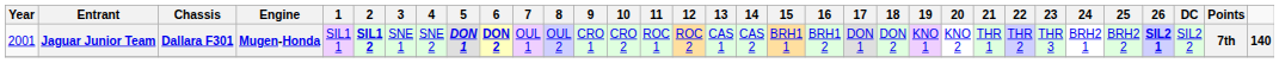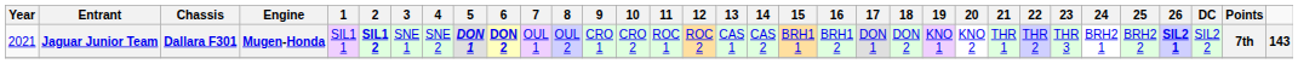 <table class="wikitable" style="text-align:center; font-size:85%">
 <tr>
 <th>Year</th>
 <th>Entrant</th>
 <th>Chassis</th>
 <th>Engine</th>
 <th>1</th>
 <th>2</th>
 <th>3</th>
 <th>4</th>
 <th>5</th>
 <th>6</th>
 <th>7</th>
 <th>8</th>
 <th>9</th>
 <th>10</th>
 <th>11</th>
 <th>12</th>
 <th>13</th>
 <th>14</th>
 <th>15</th>
 <th>16</th>
 <th>17</th>
 <th>18</th>
 <th>19</th>
 <th>20</th>
 <th>21</th>
 <th>22</th>
 <th>23</th>
 <th>24</th>
 <th>25</th>
 <th>26</th>
 <th>DC</th>
 <th>Points</th>
 </tr>
 <tr>
-<td><a href='#'>2001</a></td>
+<td><a href='#'>2021</a></td>
 <th nowrap><a href='#'>Jaguar Junior Team</a></th>
 <th nowrap><a href='#'>Dallara F301</a></th>
 <th nowrap><a href='#'>Mugen</a>-<a href='#'>Honda</a></th>
 <td style="background:#EFCFFF;"><a href='#'>SIL1<br>1</a><br></td>
 <td style="background:#DFFFDF;"><strong><a href='#'>SIL1<br>2</a><br></strong></td>
 <td style="background:#DFFFDF;"><a href='#'>SNE<br>1</a><br></td>
 <td style="background:#DFFFDF;"><a href='#'>SNE<br>2</a><br></td>
 <td style="background:#DFDFDF;"><strong><em><a href='#'>DON<br>1</a></em></strong><br></td>
 <td style="background:#FFFFBF;"><strong><a href='#'>DON<br>2</a></strong><br></td>
 <td style="background:#EFCFFF;"><a href='#'>OUL<br>1</a><br></td>
 <td style="background:#CFCFFF;"><a href='#'>OUL<br>2</a><br></td>
 <td style="background:#DFFFDF;"><a href='#'>CRO<br>1</a><br></td>
 <td style="background:#DFFFDF;"><a href='#'>CRO<br>2</a><br></td>
 <td style="background:#DFFFDF;"><a href='#'>ROC<br>1</a><br></td>
 <td style="background:#FFDF9F;"><a href='#'>ROC<br>2</a><br></td>
 <td style="background:#DFFFDF;"><a href='#'>CAS<br>1</a><br></td>
 <td style="background:#DFFFDF;"><a href='#'>CAS<br>2</a><br></td>
 <td style="background:#FFDF9F;"><a href='#'>BRH1<br>1</a><br></td>
 <td style="background:#DFFFDF;"><a href='#'>BRH1<br>2</a><br></td>
 <td style="background:#DFDFDF;"><a href='#'>DON<br>1</a><br></td>
 <td style="background:#DFFFDF;"><a href='#'>DON<br>2</a><br></td>
 <td style="background:#EFCFFF;"><a href='#'>KNO<br>1</a><br></td>
 <td style="background:#FFFFFF;"><a href='#'>KNO<br>2</a><br></td>
 <td style="background:#DFFFDF;"><a href='#'>THR<br>1</a><br></td>
 <td style="background:#CFCFFF;"><a href='#'>THR<br>2</a><br></td>
 <td style="background:#DFFFDF;"><a href='#'>THR<br>3</a><br></td>
 <td style="background:#FFFFFF;"><a href='#'>BRH2<br>1</a><br></td>
 <td style="background:#DFFFDF;"><a href='#'>BRH2<br>2</a><br></td>
 <td style="background:#CFCFFF;"><strong><a href='#'>SIL2<br>1</a></strong><br></td>
 <td style="background:#DFFFDF;"><a href='#'>SIL2<br>2</a><br></td>
 <th>7th</th>
-<th>140</th>
+<th>143</th>
 </tr>
 <tr>
 </tr>
 </table>
